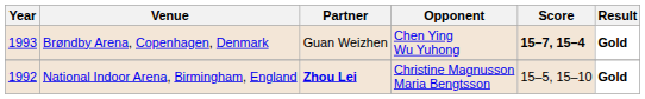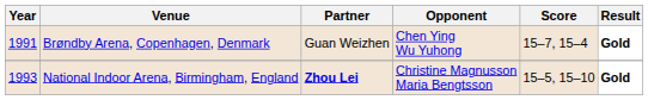 <table class="sortable wikitable" style="font-size: 90%;">
 <tr>
 <th>Year</th>
 <th>Venue</th>
 <th>Partner</th>
 <th>Opponent</th>
 <th>Score</th>
 <th>Result</th>
 </tr>
 <tr style="background:#F3E6D7">
-<td align="center"><a href='#'>1993</a></td>
+<td align="center"><a href='#'>1991</a></td>
 <td align="left"><a href='#'>Brøndby Arena</a>, <a href='#'>Copenhagen</a>, <a href='#'>Denmark</a></td>
 <td align="left"> Guan Weizhen</td>
 <td align="left"> <a href='#'>Chen Ying</a><br> <a href='#'>Wu Yuhong</a></td>
-<td align="left"><strong>15–7, 15–4</strong></td>
+<td align="left">15–7, 15–4</td>
 <td style="text-align:left; background: white"> <strong>Gold</strong></td>
 </tr>
 <tr>
 </tr>
 <tr style="background:#F3E6D7">
-<td align="center"><a href='#'>1992</a></td>
+<td align="center"><a href='#'>1993</a></td>
 <td align="left"><a href='#'>National Indoor Arena</a>, <a href='#'>Birmingham</a>, <a href='#'>England</a></td>
 <td align="left"><strong> <a href='#'>Zhou Lei</a></strong></td>
 <td align="left"> <a href='#'>Christine Magnusson</a><br> <a href='#'>Maria Bengtsson</a></td>
 <td align="left">15–5, 15–10</td>
 <td style="text-align:left; background: white"> <strong>Gold</strong></td>
 </tr>
 </table>
